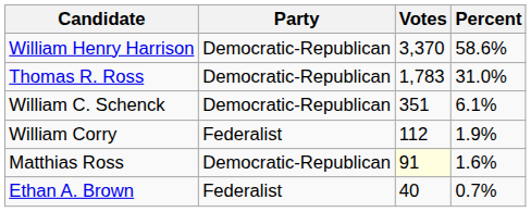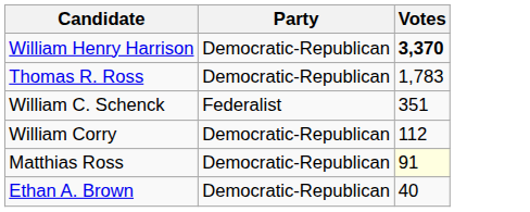 <table class=wikitable>
 <tr>
 <th>Candidate</th>
 <th>Party</th>
 <th>Votes</th>
-<th>Percent</th>
 </tr>
 <tr>
 <td><a href='#'>William Henry Harrison</a></td>
 <td>Democratic-Republican</td>
-<td>3,370</td>
-<td>58.6%</td>
+<td><strong>3,370</strong></td>
 </tr>
 <tr>
 <td><a href='#'>Thomas R. Ross</a></td>
 <td>Democratic-Republican</td>
 <td>1,783</td>
-<td>31.0%</td>
 </tr>
 <tr>
 <td>William C. Schenck</td>
-<td>Democratic-Republican</td>
+<td>Federalist</td>
 <td>351</td>
-<td>6.1%</td>
 </tr>
 <tr>
 <td>William Corry</td>
-<td>Federalist</td>
+<td>Democratic-Republican</td>
 <td>112</td>
-<td>1.9%</td>
 </tr>
 <tr>
 <td>Matthias Ross</td>
 <td>Democratic-Republican</td>
 <td style="background: lightyellow;">91</td>
-<td>1.6%</td>
 </tr>
 <tr>
 <td><a href='#'>Ethan A. Brown</a></td>
-<td>Federalist</td>
+<td>Democratic-Republican</td>
 <td>40</td>
-<td>0.7%</td>
 </tr>
 </table>
